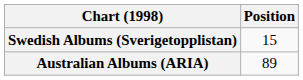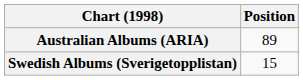 <table class="wikitable sortable plainrowheaders" style="text-align:center;">
 <tr>
 <th scope="column">Chart (1998)</th>
 <th scope="column">Position</th>
 </tr>
 <tr>
+<th scope="row">Australian Albums (ARIA)</th>
+<td>89</td>
+</tr>
+<tr>
 <th scope="row">Swedish Albums (Sverigetopplistan)</th>
 <td>15</td>
 </tr>
-<tr>
-<th scope="row">Australian Albums (ARIA)</th>
-<td>89</td>
-</tr>
 </table>
